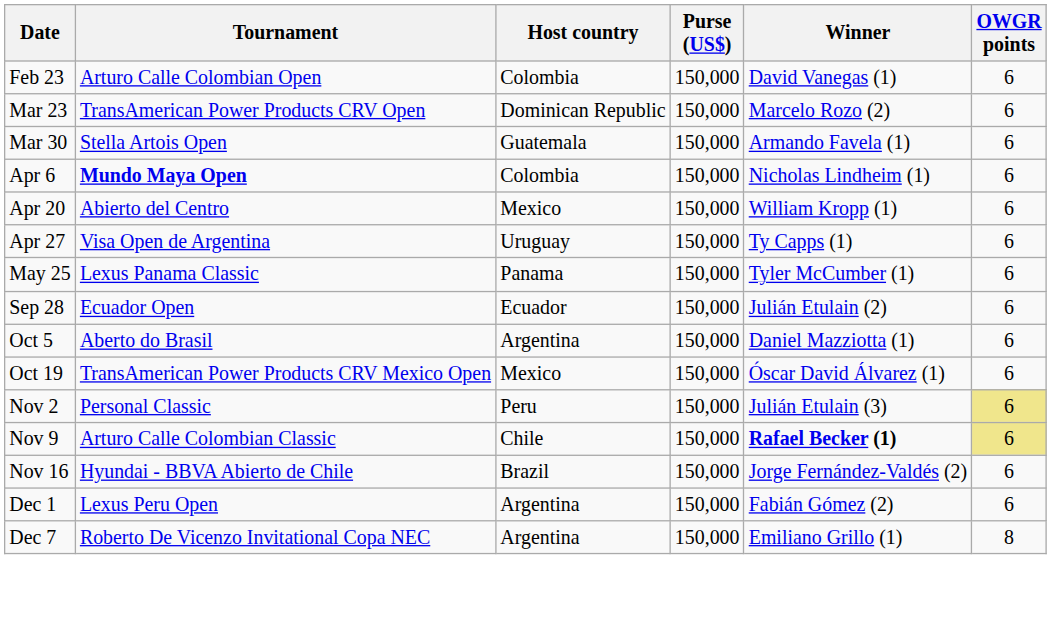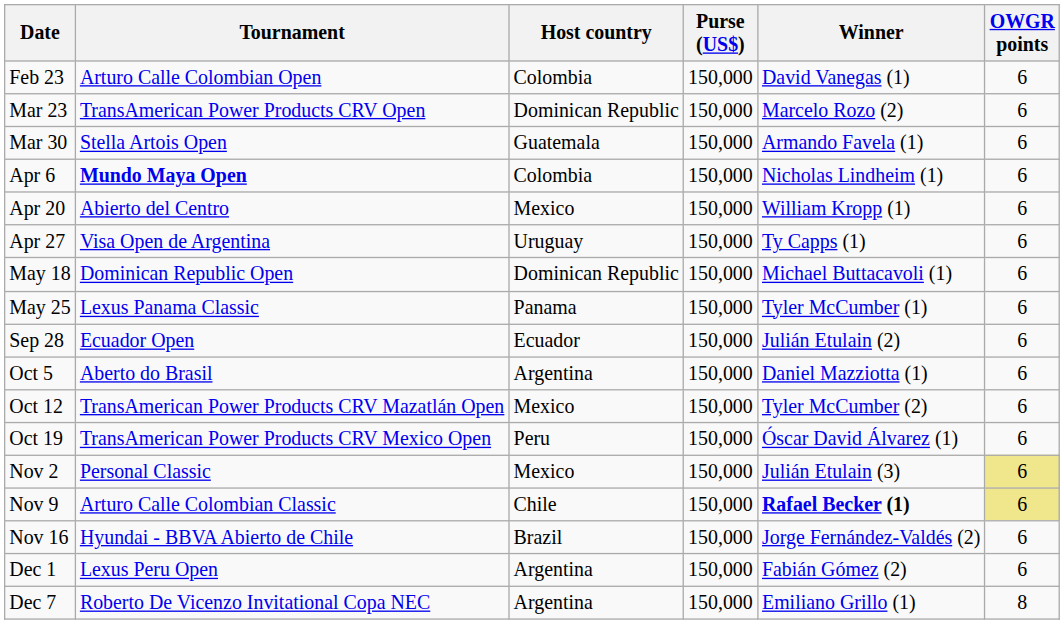 <table class="wikitable" style="font-size:95%;">
 <tr>
 <th>Date</th>
 <th>Tournament</th>
 <th>Host country</th>
 <th>Purse<br>(<a href='#'>US$</a>)</th>
 <th>Winner</th>
 <th><a href='#'>OWGR</a><br>points</th>
 </tr>
 <tr>
 <td>Feb 23</td>
 <td><a href='#'>Arturo Calle Colombian Open</a></td>
 <td>Colombia</td>
 <td align=right>150,000</td>
 <td> <a href='#'>David Vanegas</a> (1)</td>
 <td align=center>6</td>
 </tr>
 <tr>
 <td>Mar 23</td>
 <td><a href='#'>TransAmerican Power Products CRV Open</a></td>
 <td>Dominican Republic</td>
 <td align=right>150,000</td>
 <td> <a href='#'>Marcelo Rozo</a> (2)</td>
 <td align=center>6</td>
 </tr>
 <tr>
 <td>Mar 30</td>
 <td><a href='#'>Stella Artois Open</a></td>
 <td>Guatemala</td>
 <td align=right>150,000</td>
 <td> <a href='#'>Armando Favela</a> (1)</td>
 <td align=center>6</td>
 </tr>
 <tr>
 <td>Apr 6</td>
 <td><strong><a href='#'>Mundo Maya Open</a></strong></td>
 <td>Colombia</td>
 <td align=right>150,000</td>
 <td> <a href='#'>Nicholas Lindheim</a> (1)</td>
 <td align=center>6</td>
 </tr>
 <tr>
 <td>Apr 20</td>
 <td><a href='#'>Abierto del Centro</a></td>
 <td>Mexico</td>
 <td align=right>150,000</td>
 <td> <a href='#'>William Kropp</a> (1)</td>
 <td align=center>6</td>
 </tr>
 <tr>
 <td>Apr 27</td>
 <td><a href='#'>Visa Open de Argentina</a></td>
 <td>Uruguay</td>
 <td align=right>150,000</td>
 <td> <a href='#'>Ty Capps</a> (1)</td>
 <td align=center>6</td>
 </tr>
 <tr>
+<td>May 18</td>
+<td><a href='#'>Dominican Republic Open</a></td>
+<td>Dominican Republic</td>
+<td align=right>150,000</td>
+<td> <a href='#'>Michael Buttacavoli</a> (1)</td>
+<td align=center>6</td>
+</tr>
+<tr>
 <td>May 25</td>
 <td><a href='#'>Lexus Panama Classic</a></td>
 <td>Panama</td>
 <td align=right>150,000</td>
 <td> <a href='#'>Tyler McCumber</a> (1)</td>
 <td align=center>6</td>
 </tr>
 <tr>
 <td>Sep 28</td>
 <td><a href='#'>Ecuador Open</a></td>
 <td>Ecuador</td>
 <td align=right>150,000</td>
 <td> <a href='#'>Julián Etulain</a> (2)</td>
 <td align=center>6</td>
 </tr>
 <tr>
 <td>Oct 5</td>
 <td><a href='#'>Aberto do Brasil</a></td>
 <td>Argentina</td>
 <td align=right>150,000</td>
 <td> <a href='#'>Daniel Mazziotta</a> (1)</td>
 <td align=center>6</td>
 </tr>
 <tr>
+<td>Oct 12</td>
+<td><a href='#'>TransAmerican Power Products CRV Mazatlán Open</a></td>
+<td>Mexico</td>
+<td align=right>150,000</td>
+<td> <a href='#'>Tyler McCumber</a> (2)</td>
+<td align=center>6</td>
+</tr>
+<tr>
 <td>Oct 19</td>
 <td><a href='#'>TransAmerican Power Products CRV Mexico Open</a></td>
-<td>Mexico</td>
+<td>Peru</td>
 <td align=right>150,000</td>
 <td> <a href='#'>Óscar David Álvarez</a> (1)</td>
 <td align=center>6</td>
 </tr>
 <tr>
 <td>Nov 2</td>
 <td><a href='#'>Personal Classic</a></td>
-<td>Peru</td>
+<td>Mexico</td>
 <td align=right>150,000</td>
 <td> <a href='#'>Julián Etulain</a> (3)</td>
 <td align=center style="background: khaki;">6</td>
 </tr>
 <tr>
 <td>Nov 9</td>
 <td><a href='#'>Arturo Calle Colombian Classic</a></td>
 <td>Chile</td>
 <td align=right>150,000</td>
 <td><strong> <a href='#'>Rafael Becker</a> (1)</strong></td>
 <td align=center style="background: khaki;">6</td>
 </tr>
 <tr>
 <td>Nov 16</td>
 <td><a href='#'>Hyundai - BBVA Abierto de Chile</a></td>
 <td>Brazil</td>
 <td align=right>150,000</td>
 <td> <a href='#'>Jorge Fernández-Valdés</a> (2)</td>
 <td align=center>6</td>
 </tr>
 <tr>
 <td>Dec 1</td>
 <td><a href='#'>Lexus Peru Open</a></td>
 <td>Argentina</td>
 <td align=right>150,000</td>
 <td> <a href='#'>Fabián Gómez</a> (2)</td>
 <td align=center>6</td>
 </tr>
 <tr>
 <td>Dec 7</td>
 <td><a href='#'>Roberto De Vicenzo Invitational Copa NEC</a></td>
 <td>Argentina</td>
 <td align=right>150,000</td>
 <td> <a href='#'>Emiliano Grillo</a> (1)</td>
 <td align=center>8</td>
 </tr>
 </table>
